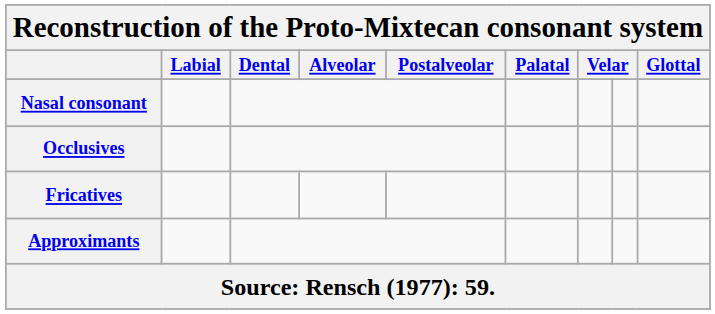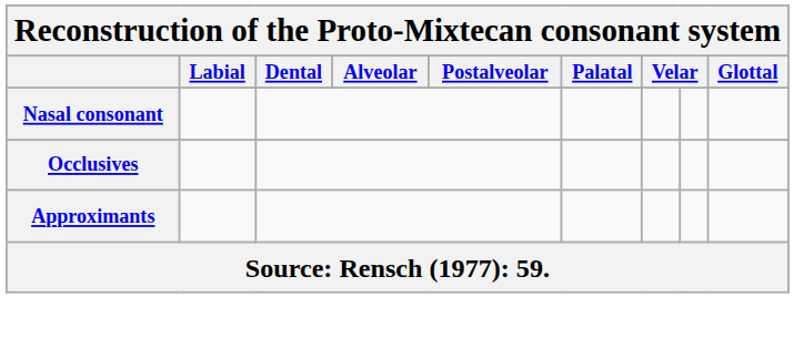 <table class="wikitable" style="margin:1em auto;">
 <tr>
 <th colspan="9">Reconstruction of the Proto-Mixtecan consonant system</th>
 </tr>
 <tr style="font-size: x-small;">
 <th colspan="1"> </th>
 <th><a href='#'>Labial</a></th>
 <th><a href='#'>Dental</a></th>
 <th><a href='#'>Alveolar</a></th>
 <th><a href='#'>Postalveolar</a></th>
 <th><a href='#'>Palatal</a></th>
 <th colspan=2><a href='#'>Velar</a></th>
 <th><a href='#'>Glottal</a></th>
 </tr>
 <tr align=center>
 <th style="font-size: x-small;"><a href='#'>Nasal consonant</a></th>
 <td style="font-size:larger;"></td>
 <td colspan="3" style="font-size:larger;"></td>
 <td> </td>
 <td> </td>
 <td></td>
 <td></td>
 </tr>
 <tr align=center>
 <th style="font-size: x-small;"><a href='#'>Occlusives</a></th>
 <td></td>
 <td colspan="3" style="font-size:larger;"></td>
 <td> </td>
 <td style="font-size:larger;"></td>
 <td style="font-size:larger;"></td>
 <td style="font-size:larger;"></td>
 </tr>
 <tr align=center>
-<th style="font-size: x-small;"><a href='#'>Fricatives</a></th>
-<td> </td>
-<td style="font-size:larger;"></td>
-<td></td>
-<td style="font-size:larger;"></td>
-<td></td>
-<td style="font-size:larger;"></td>
-<td style="font-size:larger;"></td>
-<td style="font-size:larger;"></td>
-</tr>
-<tr align=center>
 <th style="font-size: x-small;"><a href='#'>Approximants</a></th>
 <td style="font-size:larger;"></td>
 <td colspan="3" style="font-size:larger;"></td>
 <td style="font-size:larger;"></td>
 <td></td>
 <td style="font-size:larger;"></td>
 <td> </td>
 </tr>
 <tr>
 <th colspan="9"><small>Source: <strong>Rensch (1977): 59.</strong></small></th>
 </tr>
 </table>
